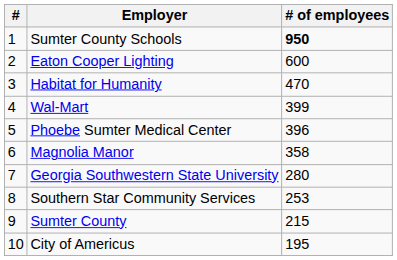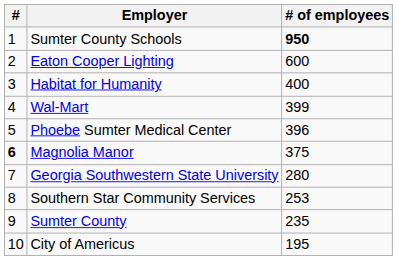 <table class="wikitable">
 <tr>
 <th>#</th>
 <th>Employer</th>
 <th># of employees</th>
 </tr>
 <tr>
 <td>1</td>
 <td>Sumter County Schools</td>
 <td><strong>950</strong></td>
 </tr>
 <tr>
 <td>2</td>
 <td><a href='#'>Eaton Cooper Lighting</a></td>
 <td>600</td>
 </tr>
 <tr>
 <td>3</td>
 <td><a href='#'>Habitat for Humanity</a></td>
-<td>470</td>
+<td>400</td>
 </tr>
 <tr>
 <td>4</td>
 <td><a href='#'>Wal-Mart</a></td>
 <td>399</td>
 </tr>
 <tr>
 <td>5</td>
 <td><a href='#'>Phoebe</a> Sumter Medical Center</td>
 <td>396</td>
 </tr>
 <tr>
-<td>6</td>
+<td><strong>6</strong></td>
 <td><a href='#'>Magnolia Manor</a></td>
-<td>358</td>
+<td>375</td>
 </tr>
 <tr>
 <td>7</td>
 <td><a href='#'>Georgia Southwestern State University</a></td>
 <td>280</td>
 </tr>
 <tr>
 <td>8</td>
 <td>Southern Star Community Services</td>
 <td>253</td>
 </tr>
 <tr>
 <td>9</td>
 <td><a href='#'>Sumter County</a></td>
-<td>215</td>
+<td>235</td>
 </tr>
 <tr>
 <td>10</td>
 <td>City of Americus</td>
 <td>195</td>
 </tr>
 </table>
